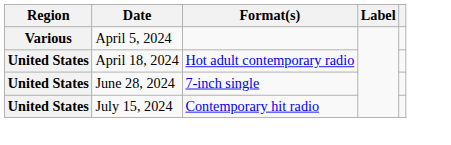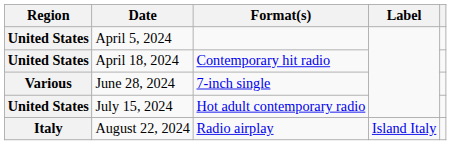 <table class="wikitable plainrowheaders">
 <tr>
 <th scope="col">Region</th>
 <th scope="col">Date</th>
 <th scope="col">Format(s)</th>
 <th scope="col">Label</th>
 <th scope="col"></th>
 </tr>
 <tr>
-<th scope="row">Various</th>
+<th scope="row">United States</th>
 <td>April 5, 2024</td>
 <td></td>
 <td rowspan="4"></td>
 <td style="text-align:center"></td>
 </tr>
 <tr>
 <th scope="row">United States</th>
 <td>April 18, 2024</td>
-<td><a href='#'>Hot adult contemporary radio</a></td>
+<td><a href='#'>Contemporary hit radio</a></td>
 <td style="text-align:center"></td>
 </tr>
 <tr>
-<th scope="row">United States</th>
+<th scope="row">Various</th>
 <td>June 28, 2024</td>
 <td><a href='#'>7-inch single</a></td>
 <td style="text-align:center"></td>
 </tr>
 <tr>
 <th scope="row">United States</th>
 <td>July 15, 2024</td>
-<td><a href='#'>Contemporary hit radio</a></td>
+<td><a href='#'>Hot adult contemporary radio</a></td>
+<td style="text-align:center"></td>
+</tr>
+<tr>
+<th scope="row">Italy</th>
+<td>August 22, 2024</td>
+<td><a href='#'>Radio airplay</a></td>
+<td><a href='#'>Island Italy</a></td>
 <td style="text-align:center"></td>
 </tr>
 </table>
